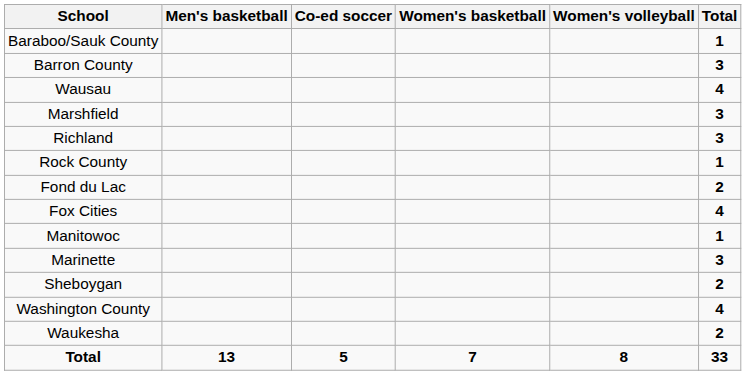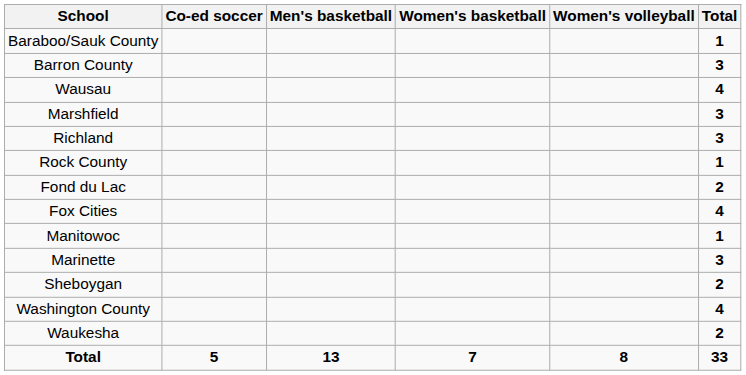 <table class="wikitable sortable">
 <tr style="text-align:center">
 <th>School</th>
+<th>Co-ed soccer</th>
 <th>Men's basketball</th>
-<th>Co-ed soccer</th>
 <th>Women's basketball</th>
 <th>Women's volleyball</th>
 <th>Total</th>
 </tr>
 <tr style="text-align:center">
 <td>Baraboo/Sauk County</td>
 <td></td>
 <td></td>
 <td></td>
 <td></td>
 <td><strong>1</strong></td>
 </tr>
 <tr style="text-align:center">
 <td>Barron County</td>
 <td></td>
 <td></td>
 <td></td>
 <td></td>
 <td><strong>3</strong></td>
 </tr>
 <tr style="text-align:center">
 <td>Wausau</td>
 <td></td>
 <td></td>
 <td></td>
 <td></td>
 <td><strong>4</strong></td>
 </tr>
 <tr style="text-align:center">
 <td>Marshfield</td>
 <td></td>
 <td></td>
 <td></td>
 <td></td>
 <td><strong>3</strong></td>
 </tr>
 <tr style="text-align:center">
 <td>Richland</td>
 <td></td>
 <td></td>
 <td></td>
 <td></td>
 <td><strong>3</strong></td>
 </tr>
 <tr style="text-align:center">
 <td>Rock County</td>
 <td></td>
 <td></td>
 <td></td>
 <td></td>
 <td><strong>1</strong></td>
 </tr>
 <tr style="text-align:center">
 <td>Fond du Lac</td>
 <td></td>
 <td></td>
 <td></td>
 <td></td>
 <td><strong>2</strong></td>
 </tr>
 <tr style="text-align:center">
 <td>Fox Cities</td>
 <td></td>
 <td></td>
 <td></td>
 <td></td>
 <td><strong>4</strong></td>
 </tr>
 <tr style="text-align:center">
 <td>Manitowoc</td>
 <td></td>
 <td></td>
 <td></td>
 <td></td>
 <td><strong>1</strong></td>
 </tr>
 <tr style="text-align:center">
 <td>Marinette</td>
 <td></td>
 <td></td>
 <td></td>
 <td></td>
 <td><strong>3</strong></td>
 </tr>
 <tr style="text-align:center">
 <td>Sheboygan</td>
 <td></td>
 <td></td>
 <td></td>
 <td></td>
 <td><strong>2</strong></td>
 </tr>
 <tr style="text-align:center">
 <td>Washington County</td>
 <td></td>
 <td></td>
 <td></td>
 <td></td>
 <td><strong>4</strong></td>
 </tr>
 <tr style="text-align:center">
 <td>Waukesha</td>
 <td></td>
 <td></td>
 <td></td>
 <td></td>
 <td><strong>2</strong></td>
 </tr>
 <tr style="text-align:center">
 <td><strong>Total</strong></td>
+<td><strong>5</strong></td>
 <td><strong>13</strong></td>
-<td><strong>5</strong></td>
 <td><strong>7</strong></td>
 <td><strong>8</strong></td>
 <td><strong>33</strong></td>
 </tr>
 </table>
